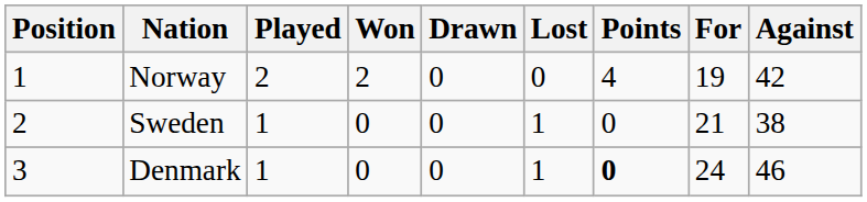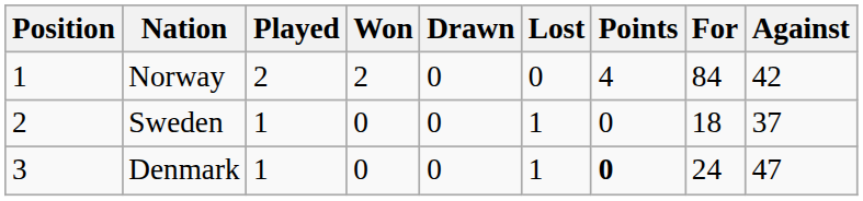 <table class="sortable wikitable">
 <tr>
 <th>Position</th>
 <th>Nation</th>
 <th>Played</th>
 <th>Won</th>
 <th>Drawn</th>
 <th>Lost</th>
 <th>Points</th>
 <th>For</th>
 <th>Against</th>
 </tr>
 <tr>
 <td>1</td>
 <td>Norway</td>
 <td>2</td>
 <td>2</td>
 <td>0</td>
 <td>0</td>
 <td>4</td>
-<td>19</td>
+<td>84</td>
 <td>42</td>
 </tr>
 <tr>
 <td>2</td>
 <td>Sweden</td>
 <td>1</td>
 <td>0</td>
 <td>0</td>
 <td>1</td>
 <td>0</td>
-<td>21</td>
-<td>38</td>
+<td>18</td>
+<td>37</td>
 </tr>
 <tr>
 <td>3</td>
 <td>Denmark</td>
 <td>1</td>
 <td>0</td>
 <td>0</td>
 <td>1</td>
 <td><strong>0</strong></td>
 <td>24</td>
-<td>46</td>
+<td>47</td>
 </tr>
 </table>
